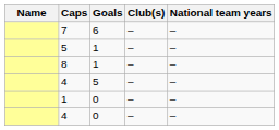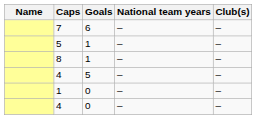 <table class="wikitable sortable">
 <tr>
 <th width="20%">Name</th>
 <th>Caps</th>
 <th>Goals</th>
+<th>National team years</th>
 <th>Club(s)</th>
-<th>National team years</th>
 </tr>
 <tr>
 <td scope="row" style="background-color:#FFFF99" align="left"><strong></strong></td>
 <td>7</td>
 <td>6</td>
 <td>–</td>
 <td>–</td>
 </tr>
 <tr>
 <td scope="row" style="background-color:#FFFF99" align="left"><strong></strong></td>
 <td>5</td>
 <td>1</td>
 <td>–</td>
 <td>–</td>
 </tr>
 <tr>
 <td scope="row" style="background-color:#FFFF99" align="left"><strong></strong></td>
 <td>8</td>
 <td>1</td>
 <td>–</td>
 <td>–</td>
 </tr>
 <tr>
 <td scope="row" style="background-color:#FFFF99" align="left"><strong></strong></td>
 <td>4</td>
 <td>5</td>
 <td>–</td>
 <td>–</td>
 </tr>
 <tr>
 <td scope="row" style="background-color:#FFFF99" align="left"><strong></strong></td>
 <td>1</td>
 <td>0</td>
 <td>–</td>
 <td>–</td>
 </tr>
 <tr>
 <td scope="row" style="background-color:#FFFF99" align="left"><strong></strong></td>
 <td>4</td>
 <td>0</td>
 <td>–</td>
 <td>–</td>
 </tr>
 </table>
